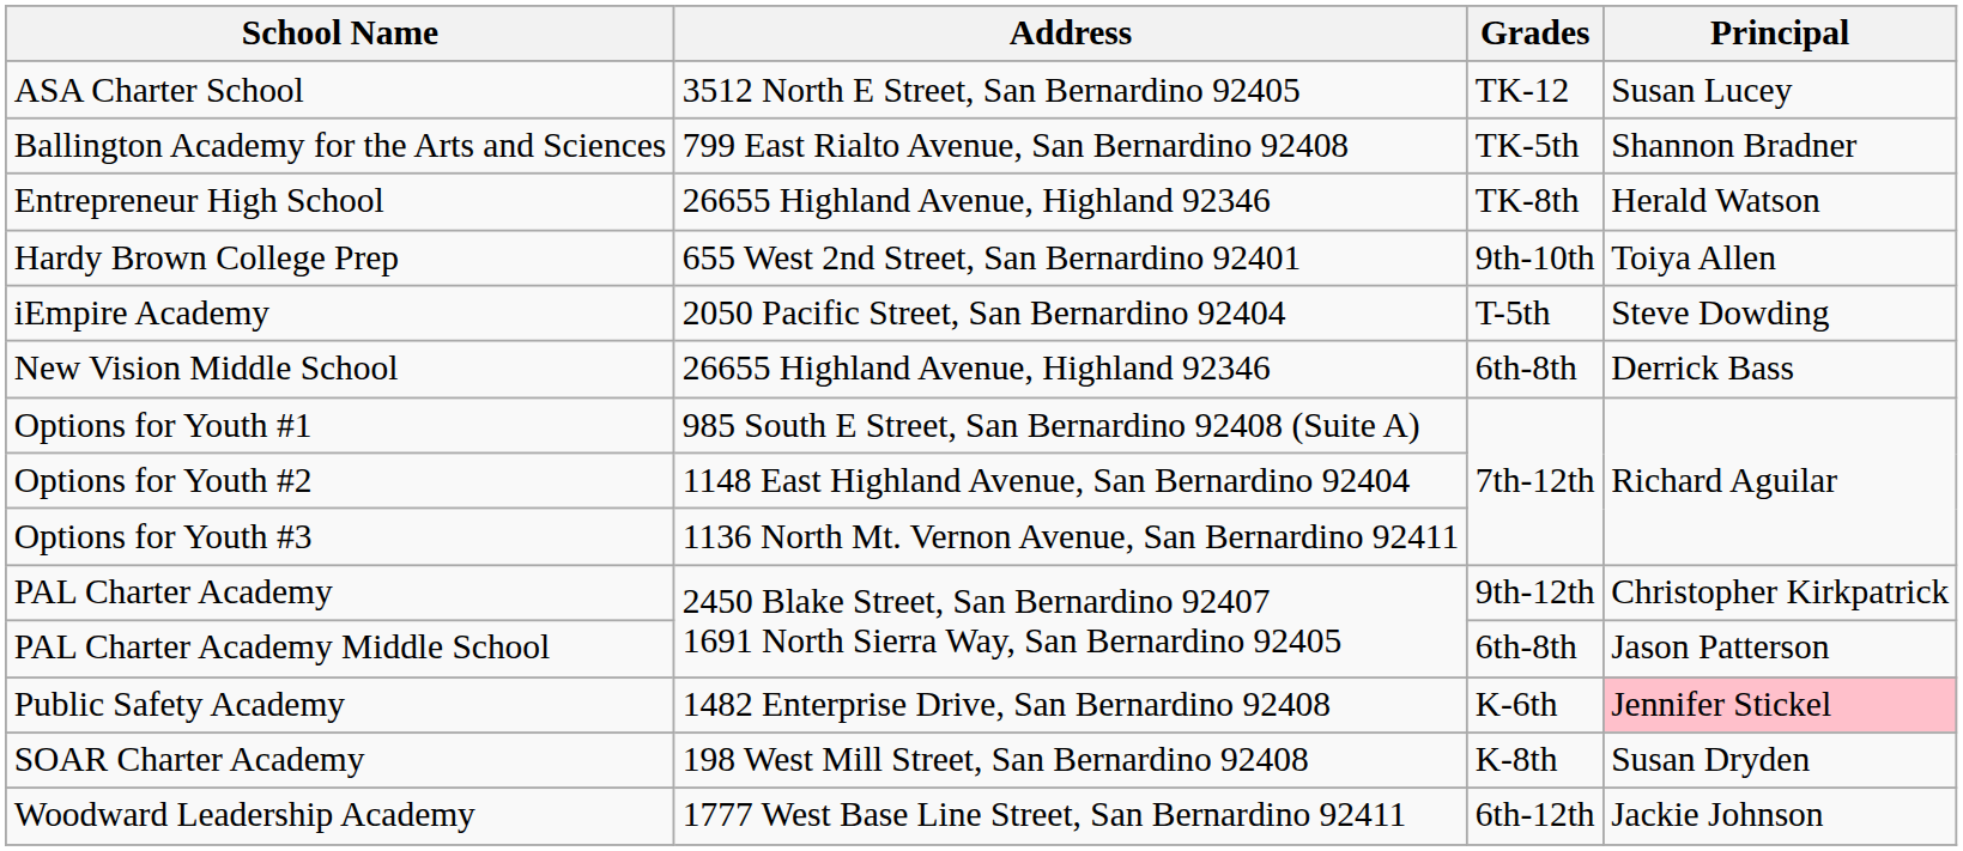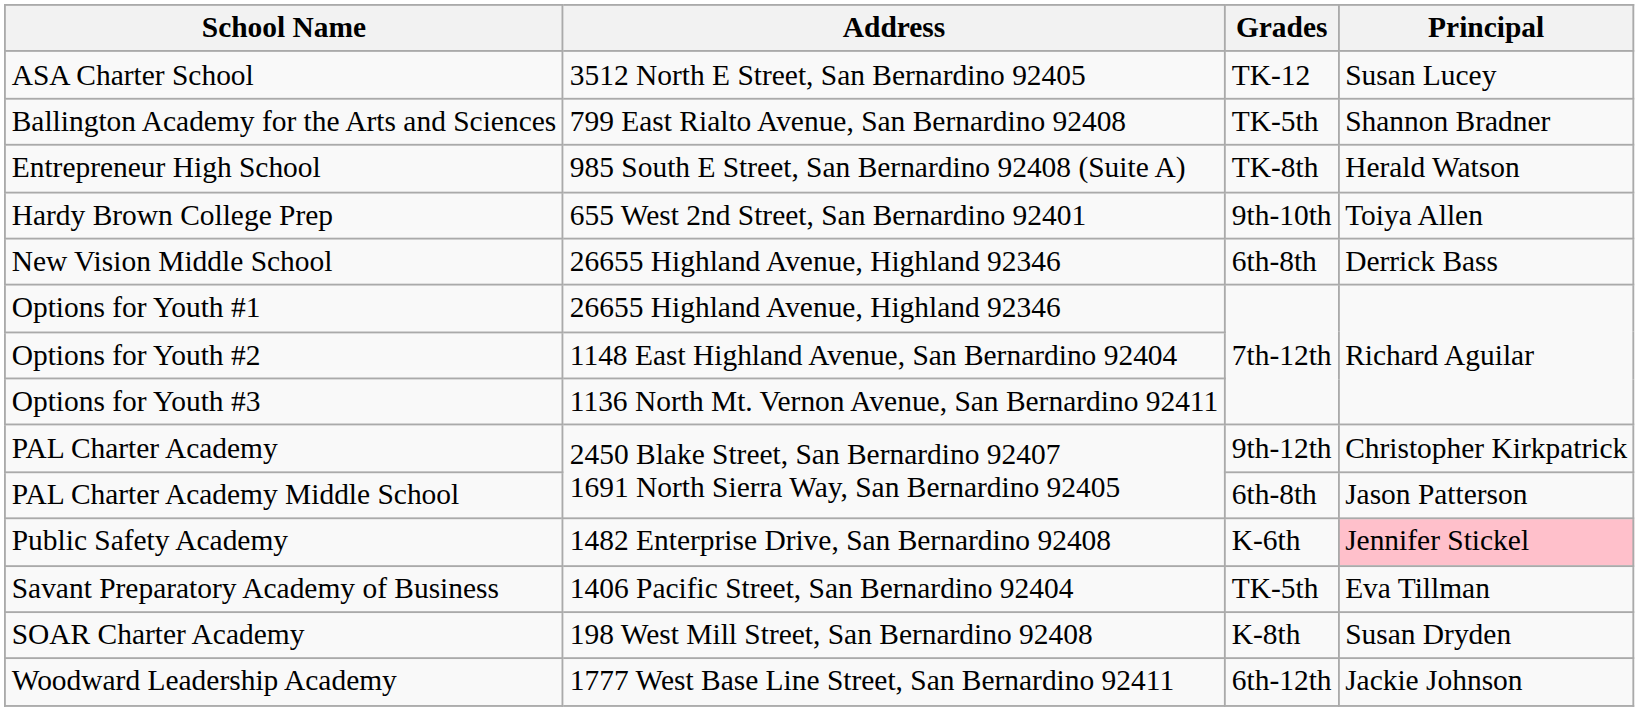 <table class=wikitable>
 <tr>
 <th>School Name</th>
 <th>Address</th>
 <th>Grades</th>
 <th>Principal</th>
 </tr>
 <tr>
 <td>ASA Charter School</td>
 <td>3512 North E Street, San Bernardino 92405</td>
 <td>TK-12</td>
 <td>Susan Lucey</td>
 </tr>
 <tr>
 <td>Ballington Academy for the Arts and Sciences</td>
 <td>799 East Rialto Avenue, San Bernardino 92408</td>
 <td>TK-5th</td>
 <td>Shannon Bradner</td>
 </tr>
 <tr>
 <td>Entrepreneur High School</td>
-<td>26655 Highland Avenue, Highland 92346</td>
+<td>985 South E Street, San Bernardino 92408 (Suite A)</td>
 <td>TK-8th</td>
 <td>Herald Watson</td>
 </tr>
 <tr>
 <td>Hardy Brown College Prep</td>
 <td>655 West 2nd Street, San Bernardino 92401</td>
 <td>9th-10th</td>
 <td>Toiya Allen</td>
 </tr>
 <tr>
-<td>iEmpire Academy</td>
-<td>2050 Pacific Street, San Bernardino 92404</td>
-<td>T-5th</td>
-<td>Steve Dowding</td>
-</tr>
-<tr>
 <td>New Vision Middle School</td>
 <td>26655 Highland Avenue, Highland 92346</td>
 <td>6th-8th</td>
 <td>Derrick Bass</td>
 </tr>
 <tr>
 <td>Options for Youth #1</td>
-<td>985 South E Street, San Bernardino 92408 (Suite A)</td>
+<td>26655 Highland Avenue, Highland 92346</td>
 <td rowspan="3">7th-12th</td>
 <td rowspan="3">Richard Aguilar</td>
 </tr>
 <tr>
 <td>Options for Youth #2</td>
 <td>1148 East Highland Avenue, San Bernardino 92404</td>
 </tr>
 <tr>
 <td>Options for Youth #3</td>
 <td>1136 North Mt. Vernon Avenue, San Bernardino 92411</td>
 </tr>
 <tr>
 <td>PAL Charter Academy</td>
 <td rowspan="2">2450 Blake Street, San Bernardino 92407 <br>1691 North Sierra Way, San Bernardino 92405</td>
 <td>9th-12th</td>
 <td>Christopher Kirkpatrick</td>
 </tr>
 <tr>
 <td>PAL Charter Academy Middle School</td>
 <td>6th-8th</td>
 <td>Jason Patterson</td>
 </tr>
 <tr>
 <td>Public Safety Academy</td>
 <td>1482 Enterprise Drive, San Bernardino 92408</td>
 <td>K-6th</td>
 <td style="background: pink;">Jennifer Stickel</td>
 </tr>
 <tr>
+<td>Savant Preparatory Academy of Business</td>
+<td>1406 Pacific Street, San Bernardino 92404</td>
+<td>TK-5th</td>
+<td>Eva Tillman</td>
+</tr>
+<tr>
 <td>SOAR Charter Academy</td>
 <td>198 West Mill Street, San Bernardino 92408</td>
 <td>K-8th</td>
 <td>Susan Dryden</td>
 </tr>
 <tr>
 <td>Woodward Leadership Academy</td>
 <td>1777 West Base Line Street, San Bernardino 92411</td>
 <td>6th-12th</td>
 <td>Jackie Johnson</td>
 </tr>
 </table>
